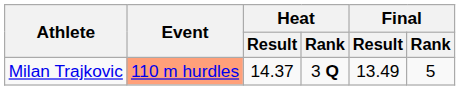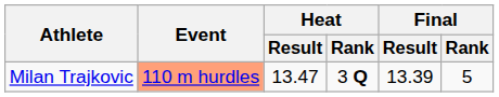 <table class="wikitable" style="font-size:90%; text-align:center">
 <tr>
 <th rowspan=2>Athlete</th>
 <th rowspan=2>Event</th>
 <th colspan=2>Heat</th>
 <th colspan=2>Final</th>
 </tr>
 <tr style="font-size:95%">
 <th>Result</th>
 <th>Rank</th>
 <th>Result</th>
 <th>Rank</th>
 </tr>
 <tr>
 <td align=left><a href='#'>Milan Trajkovic</a></td>
 <td align=left rowspan=1 style="background: lightsalmon;"><a href='#'>110 m hurdles</a></td>
-<td>14.37</td>
+<td>13.47</td>
 <td>3 <strong>Q</strong></td>
-<td>13.49</td>
+<td>13.39</td>
 <td>5</td>
 </tr>
 </table>
